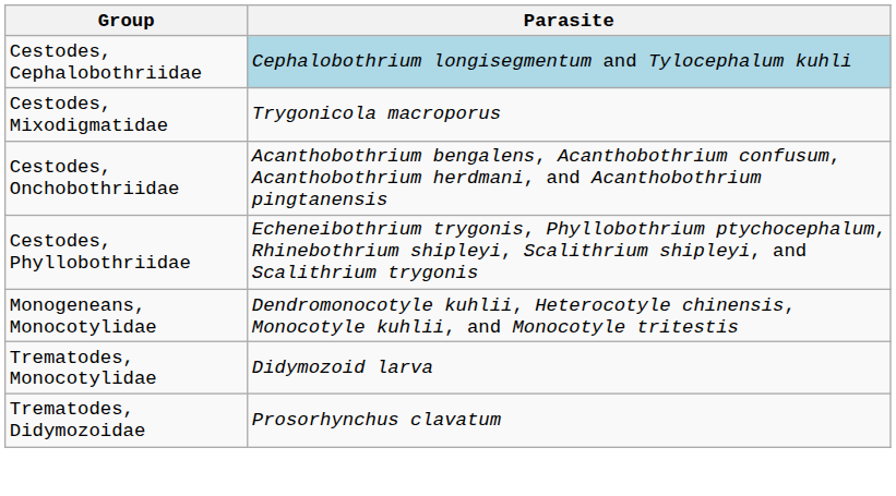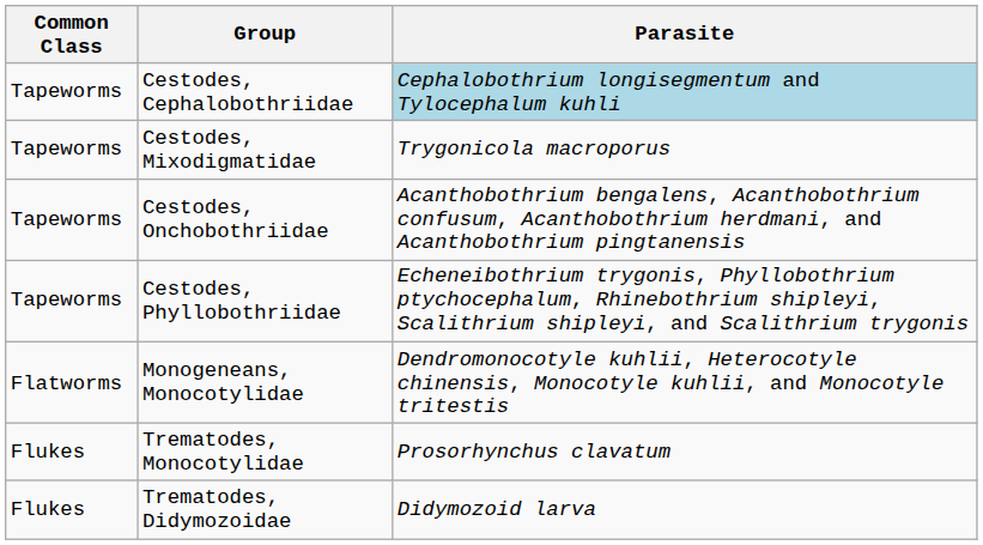 <table class="wikitable">
 <tr>
+<th>Common Class</th>
 <th>Group</th>
 <th>Parasite</th>
 </tr>
 <tr>
+<td>Tapeworms</td>
 <td>Cestodes, Cephalobothriidae</td>
 <td style="background: lightblue;"><em>Cephalobothrium longisegmentum</em> and <em>Tylocephalum kuhli</em></td>
 </tr>
 <tr>
+<td>Tapeworms</td>
 <td>Cestodes, Mixodigmatidae</td>
 <td><em>Trygonicola macroporus</em></td>
 </tr>
 <tr>
+<td>Tapeworms</td>
 <td>Cestodes, Onchobothriidae</td>
 <td><em>Acanthobothrium bengalens</em>, <em>Acanthobothrium confusum</em>, <em>Acanthobothrium herdmani</em>, and <em>Acanthobothrium pingtanensis</em></td>
 </tr>
 <tr>
+<td>Tapeworms</td>
 <td>Cestodes, Phyllobothriidae</td>
 <td><em>Echeneibothrium trygonis</em>, <em>Phyllobothrium ptychocephalum</em>, <em>Rhinebothrium shipleyi</em>, <em>Scalithrium shipleyi</em>, and <em>Scalithrium trygonis</em></td>
 </tr>
 <tr>
+<td>Flatworms</td>
 <td>Monogeneans, Monocotylidae</td>
 <td><em>Dendromonocotyle kuhlii</em>, <em>Heterocotyle chinensis</em>, <em>Monocotyle kuhlii</em>, and <em>Monocotyle tritestis</em></td>
 </tr>
 <tr>
+<td>Flukes</td>
 <td>Trematodes, Monocotylidae</td>
+<td><em>Prosorhynchus clavatum</em></td>
+</tr>
+<tr>
+<td>Flukes</td>
+<td>Trematodes, Didymozoidae</td>
 <td><em>Didymozoid larva</em></td>
 </tr>
-<tr>
-<td>Trematodes, Didymozoidae</td>
-<td><em>Prosorhynchus clavatum</em></td>
-</tr>
 </table>
